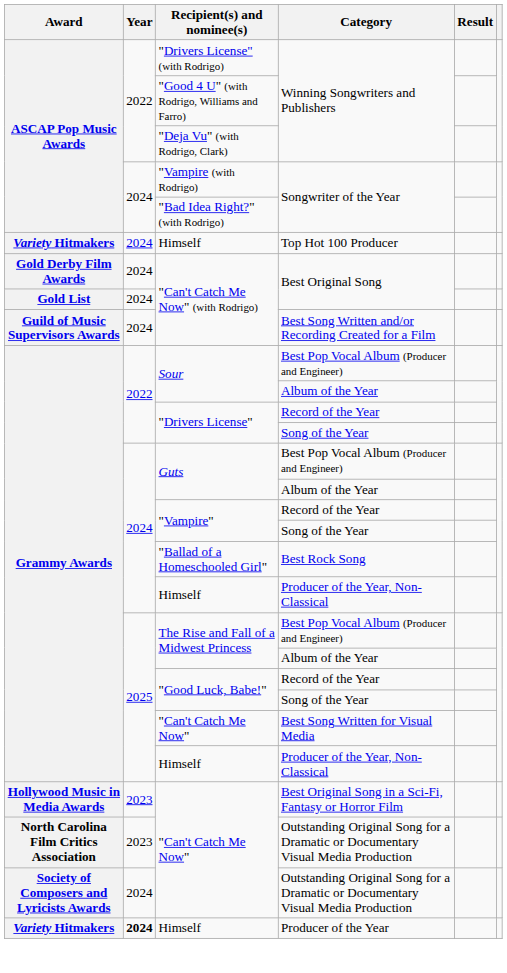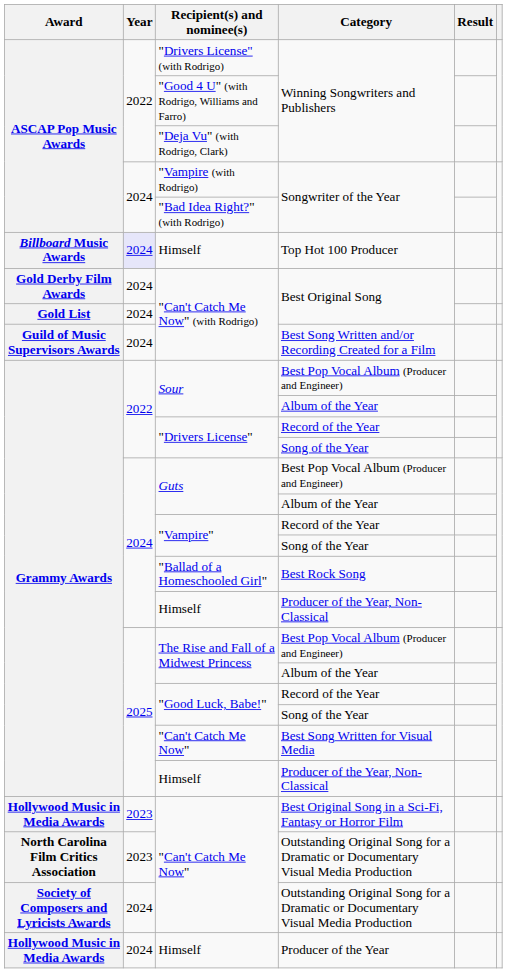 <table class="wikitable sortable plainrowheaders">
 <tr>
 <th scope="col">Award</th>
 <th scope="col">Year</th>
 <th scope="col">Recipient(s) and nominee(s)</th>
 <th scope="col">Category</th>
 <th scope="col">Result</th>
 <th scope="col" class="unsortable"></th>
 </tr>
 <tr>
 <th rowspan="5" scope="row"><a href='#'>ASCAP Pop Music Awards</a></th>
 <td rowspan="3">2022</td>
 <td>"<a href='#'>Drivers License"</a> <small>(with Rodrigo)</small></td>
 <td rowspan="3">Winning Songwriters and Publishers</td>
 <td></td>
 <td rowspan="3" style="text-align:center;"></td>
 </tr>
 <tr>
 <td>"<a href='#'>Good 4 U</a>" <small>(with Rodrigo, Williams and Farro)</small></td>
 <td></td>
 </tr>
 <tr>
 <td>"<a href='#'>Deja Vu</a>" <small>(with Rodrigo, Clark)</small></td>
 <td></td>
 </tr>
 <tr>
 <td rowspan="2">2024</td>
 <td>"<a href='#'>Vampire</a> <small>(with Rodrigo)</small></td>
 <td rowspan="2">Songwriter of the Year</td>
 <td></td>
 <td rowspan="2" style="text-align:center;"></td>
 </tr>
 <tr>
 <td>"<a href='#'>Bad Idea Right?</a>" <small>(with Rodrigo)</small></td>
 <td></td>
 </tr>
 <tr>
-<th scope="row"><a href='#'><em>Variety</em> Hitmakers</a></th>
-<td><a href='#'>2024</a></td>
+<th scope="row"><a href='#'><em>Billboard</em> Music Awards</a></th>
+<td style="background: lavender;"><a href='#'>2024</a></td>
 <td>Himself</td>
 <td>Top Hot 100 Producer</td>
 <td></td>
 <td style="text-align:center;"></td>
 </tr>
 <tr>
 <th scope="row"><a href='#'>Gold Derby Film Awards</a></th>
 <td>2024</td>
 <td rowspan="3">"<a href='#'>Can't Catch Me Now</a>" <small>(with Rodrigo)</small></td>
 <td rowspan="2">Best Original Song</td>
 <td></td>
 <td style="text-align:center;"></td>
 </tr>
 <tr>
 <th scope="row"><a href='#'>Gold List</a></th>
 <td>2024</td>
 <td></td>
 <td style="text-align:center;"></td>
 </tr>
 <tr>
 <th scope="row"><a href='#'>Guild of Music Supervisors Awards</a></th>
 <td>2024</td>
 <td><a href='#'>Best Song Written and/or Recording Created for a Film</a></td>
 <td></td>
 <td style="text-align:center;"></td>
 </tr>
 <tr>
 <th rowspan="16" scope="row"><a href='#'>Grammy Awards</a></th>
 <td rowspan="4"><a href='#'>2022</a></td>
 <td rowspan="2"><em><a href='#'>Sour</a></em></td>
 <td><a href='#'>Best Pop Vocal Album</a> <small>(Producer and Engineer)</small></td>
 <td></td>
 <td rowspan="4" style="text-align:center;"></td>
 </tr>
 <tr>
 <td><a href='#'>Album of the Year</a></td>
 <td></td>
 </tr>
 <tr>
 <td rowspan="2">"<a href='#'>Drivers License</a>"</td>
 <td><a href='#'>Record of the Year</a></td>
 <td></td>
 </tr>
 <tr>
 <td><a href='#'>Song of the Year</a></td>
 <td></td>
 </tr>
 <tr>
 <td rowspan="6"><a href='#'>2024</a></td>
 <td rowspan="2"><em><a href='#'>Guts</a></em></td>
 <td>Best Pop Vocal Album <small>(Producer and Engineer)</small></td>
 <td></td>
 <td rowspan="6" style="text-align:center;"></td>
 </tr>
 <tr>
 <td>Album of the Year</td>
 <td></td>
 </tr>
 <tr>
 <td rowspan="2">"<a href='#'>Vampire</a>"</td>
 <td>Record of the Year</td>
 <td></td>
 </tr>
 <tr>
 <td>Song of the Year</td>
 <td></td>
 </tr>
 <tr>
 <td>"<a href='#'>Ballad of a Homeschooled Girl</a>"</td>
 <td><a href='#'>Best Rock Song</a></td>
 <td></td>
 </tr>
 <tr>
 <td>Himself</td>
 <td><a href='#'>Producer of the Year, Non-Classical</a></td>
 <td></td>
 </tr>
 <tr>
 <td rowspan="6"><a href='#'>2025</a></td>
 <td rowspan="2"><a href='#'>The Rise and Fall of a Midwest Princess</a></td>
 <td><a href='#'>Best Pop Vocal Album</a> <small>(Producer and Engineer)</small></td>
 <td></td>
 <td rowspan="6" style="text-align:center;"></td>
 </tr>
 <tr>
 <td>Album of the Year</td>
 <td></td>
 </tr>
 <tr>
 <td rowspan="2">"<a href='#'>Good Luck, Babe!</a>"</td>
 <td>Record of the Year</td>
 <td></td>
 </tr>
 <tr>
 <td>Song of the Year</td>
 <td></td>
 </tr>
 <tr>
 <td>"<a href='#'>Can't Catch Me Now</a>"</td>
 <td><a href='#'>Best Song Written for Visual Media</a></td>
 <td></td>
 </tr>
 <tr>
 <td>Himself</td>
 <td><a href='#'>Producer of the Year, Non-Classical</a></td>
 <td></td>
 </tr>
 <tr>
 <th scope="row"><a href='#'>Hollywood Music in Media Awards</a></th>
 <td><a href='#'>2023</a></td>
 <td rowspan="3">"<a href='#'>Can't Catch Me Now</a>"</td>
 <td><a href='#'>Best Original Song in a Sci-Fi, Fantasy or Horror Film</a></td>
 <td></td>
 <td style="text-align:center;"></td>
 </tr>
 <tr>
 <th scope="row">North Carolina Film Critics Association</th>
 <td>2023</td>
 <td>Outstanding Original Song for a Dramatic or Documentary Visual Media Production</td>
 <td></td>
 <td style="text-align:center;"></td>
 </tr>
 <tr>
 <th scope="row"><a href='#'>Society of Composers and Lyricists Awards</a></th>
 <td>2024</td>
 <td>Outstanding Original Song for a Dramatic or Documentary Visual Media Production</td>
 <td></td>
 <td style="text-align:center;"></td>
 </tr>
 <tr>
-<th scope="row"><a href='#'><em>Variety</em> Hitmakers</a></th>
-<td><strong>2024</strong></td>
+<th scope="row"><a href='#'>Hollywood Music in Media Awards</a></th>
+<td>2024</td>
 <td>Himself</td>
 <td>Producer of the Year</td>
 <td></td>
 <td style="text-align:center;"></td>
 </tr>
 </table>
